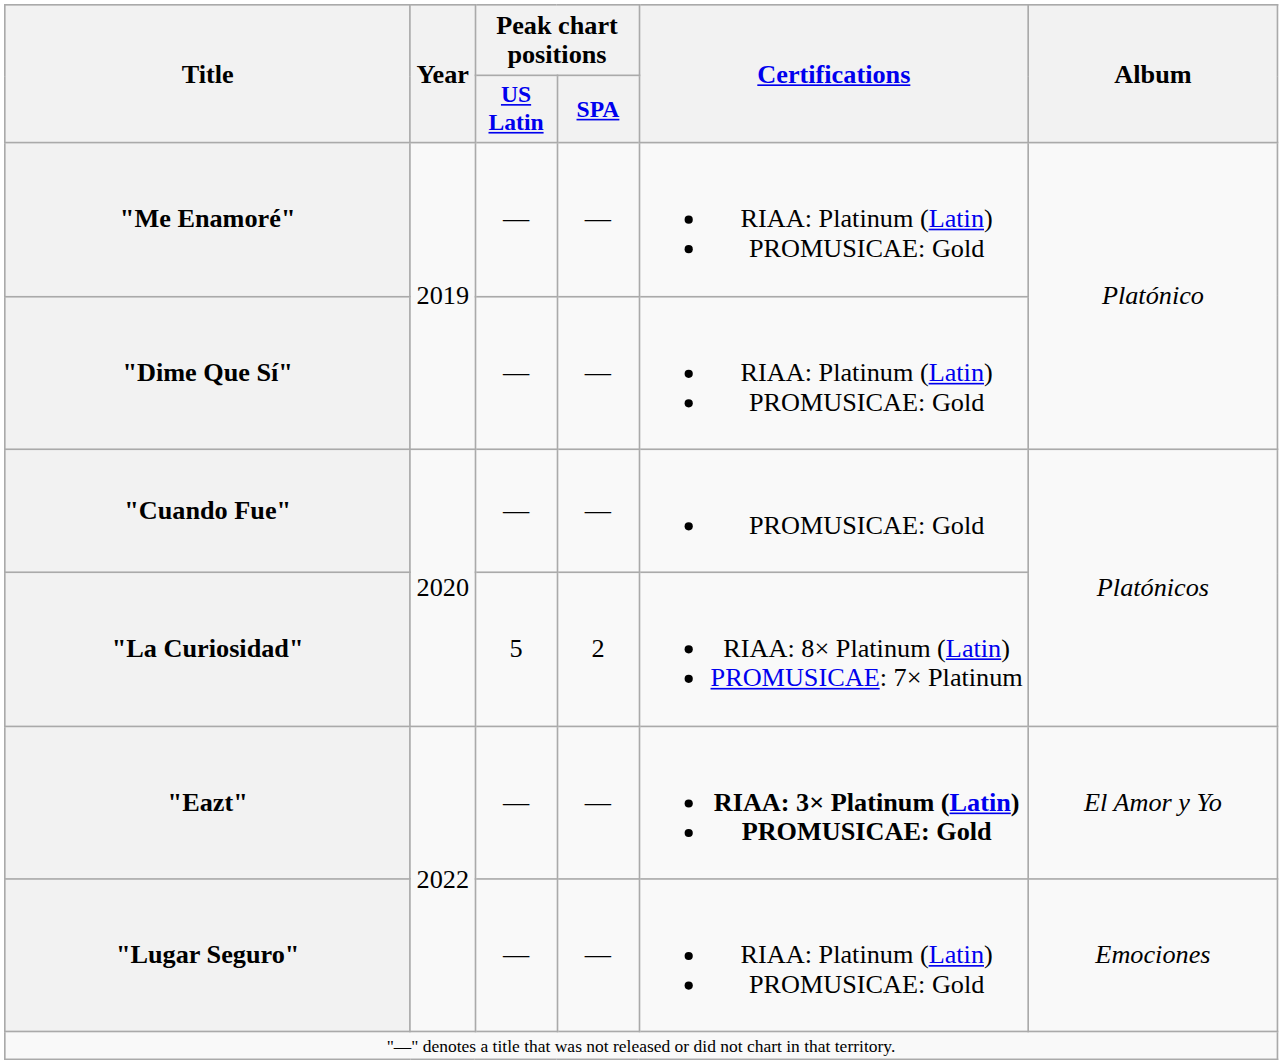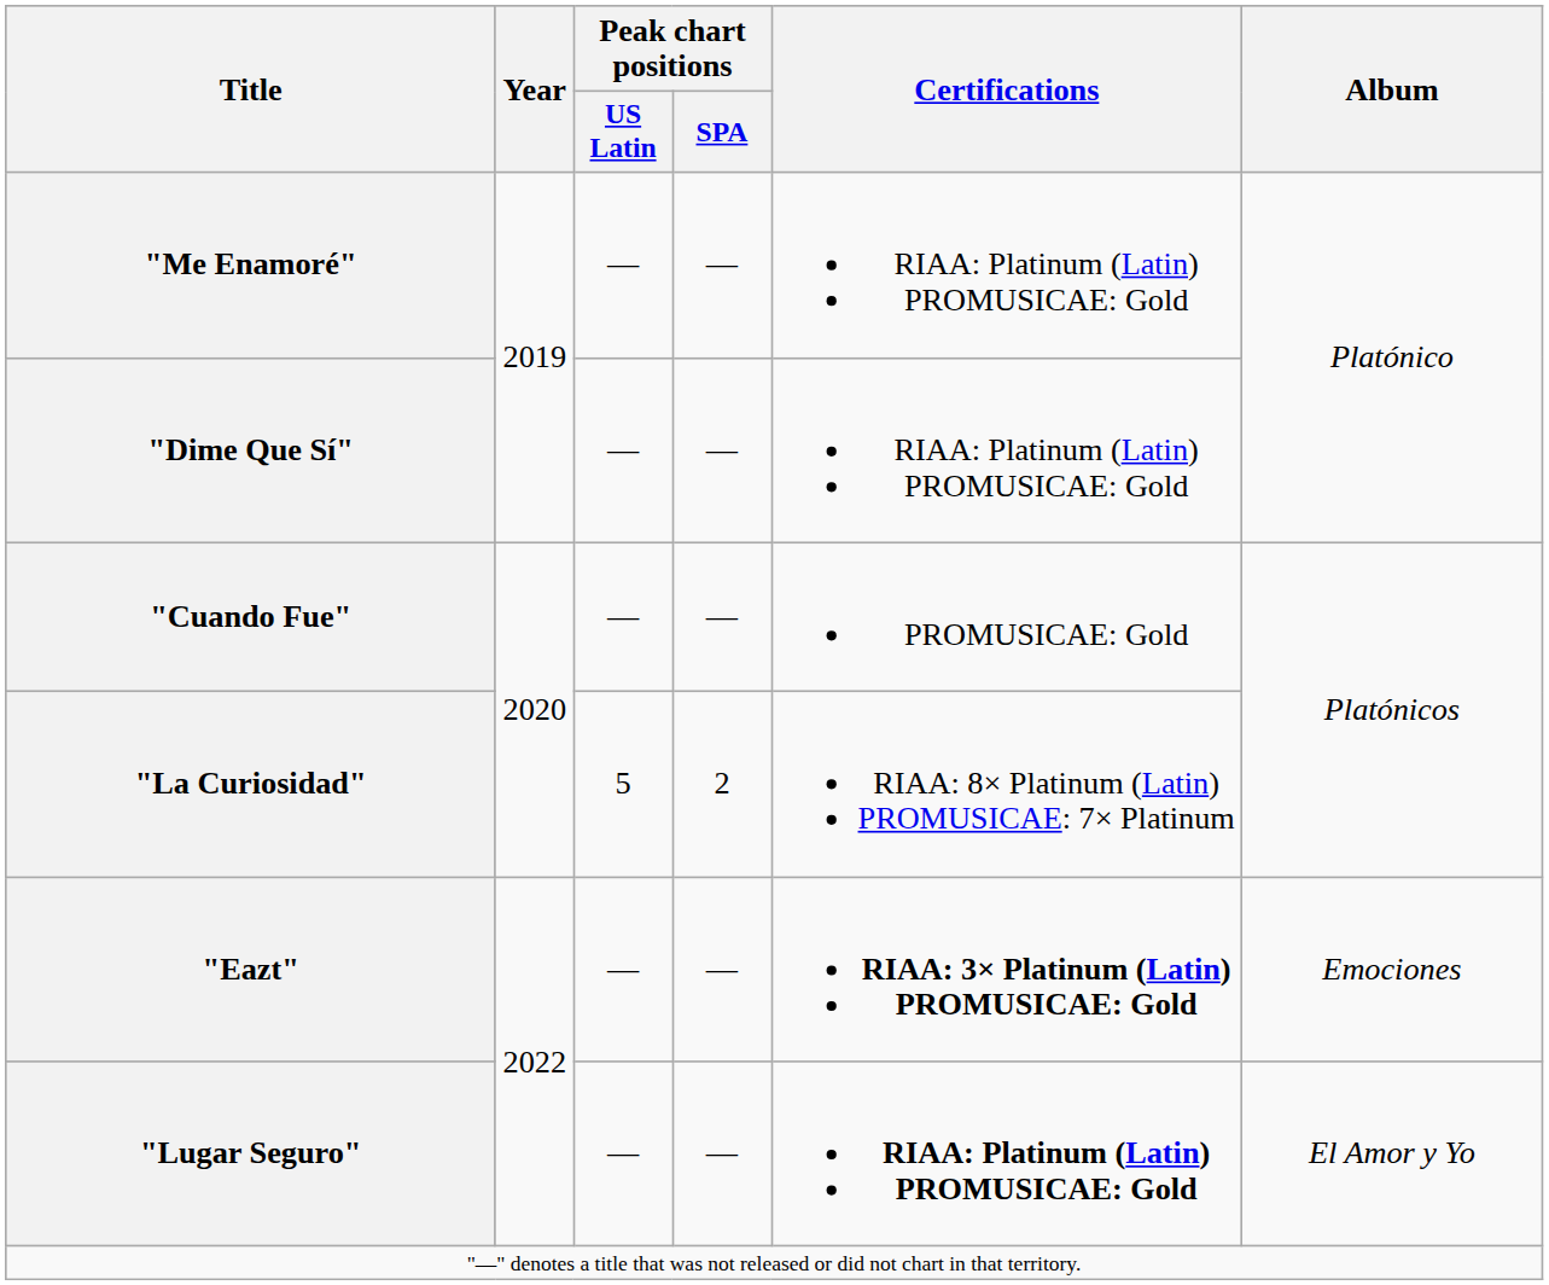 <table class="wikitable plainrowheaders" style="text-align:center;">
 <tr>
 <th scope="col" rowspan="2" style="width:15em;">Title</th>
 <th scope="col" rowspan="2" style="width:1em;">Year</th>
 <th scope="col" colspan="2">Peak chart positions</th>
 <th scope="col" rowspan="2"><a href='#'>Certifications</a></th>
 <th scope="col" rowspan="2" style="width:9em;">Album</th>
 </tr>
 <tr>
 <th scope="col" style="width:3em;font-size:90%;"><a href='#'>US<br>Latin</a><br></th>
 <th scope="col" style="width:3em;font-size:90%;"><a href='#'>SPA</a><br></th>
 </tr>
 <tr>
 <th scope="row">"Me Enamoré"<br></th>
 <td rowspan="2">2019</td>
 <td>—</td>
 <td>—</td>
 <td><br><ul><li>RIAA: Platinum <span>(<a href='#'>Latin</a>)</span></li><li>PROMUSICAE: Gold</li></ul></td>
 <td rowspan="2"><em>Platónico</em></td>
 </tr>
 <tr>
 <th scope="row">"Dime Que Sí"<br></th>
 <td>—</td>
 <td>—</td>
 <td><br><ul><li>RIAA: Platinum <span>(<a href='#'>Latin</a>)</span></li><li>PROMUSICAE: Gold</li></ul></td>
 </tr>
 <tr>
 <th scope="row">"Cuando Fue"<br></th>
 <td rowspan="2">2020</td>
 <td>—</td>
 <td>—</td>
 <td><br><ul><li>PROMUSICAE: Gold</li></ul></td>
 <td rowspan=2><em>Platónicos</em></td>
 </tr>
 <tr>
 <th scope="row">"La Curiosidad"<br></th>
 <td>5</td>
 <td>2</td>
 <td><br><ul><li>RIAA: 8× Platinum <span>(<a href='#'>Latin</a>)</span></li><li><a href='#'>PROMUSICAE</a>: 7× Platinum</li></ul></td>
 </tr>
 <tr>
 <th scope="row">"Eazt"</th>
 <td rowspan="2">2022</td>
 <td>—</td>
 <td>—</td>
 <td><strong><br><ul><li>RIAA: 3× Platinum <span>(<a href='#'>Latin</a>)</span></li><li>PROMUSICAE: Gold</li></ul></strong></td>
-<td><em>El Amor y Yo</em></td>
+<td><em>Emociones</em></td>
 </tr>
 <tr>
 <th scope="row">"Lugar Seguro"<br></th>
 <td>—</td>
 <td>—</td>
-<td><br><ul><li>RIAA: Platinum <span>(<a href='#'>Latin</a>)</span></li><li>PROMUSICAE: Gold</li></ul></td>
-<td><em>Emociones</em></td>
+<td><strong><br><ul><li>RIAA: Platinum <span>(<a href='#'>Latin</a>)</span></li><li>PROMUSICAE: Gold</li></ul></strong></td>
+<td><em>El Amor y Yo</em></td>
 </tr>
 <tr>
 <td colspan="14" style="font-size:8pt;">"—" denotes a title that was not released or did not chart in that territory.</td>
 </tr>
 </table>
